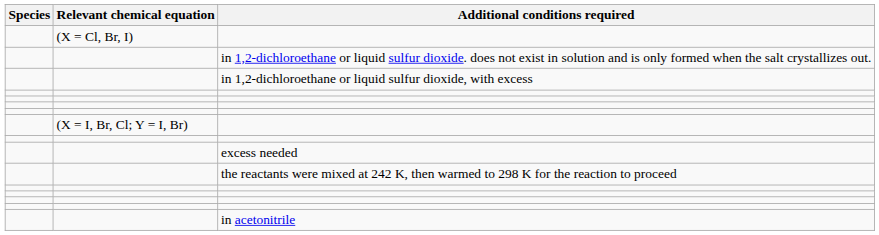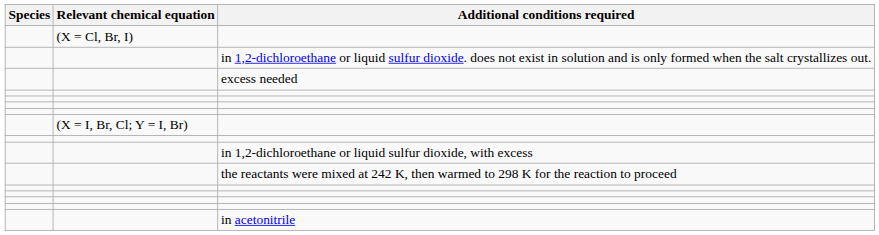 <table class="wikitable" style="margin-left: auto; margin-right: auto; border: none;">
 <tr>
 <th>Species</th>
 <th>Relevant chemical equation</th>
 <th>Additional conditions required</th>
 </tr>
 <tr>
 <td></td>
 <td> (X = Cl, Br, I)</td>
 <td></td>
 </tr>
 <tr>
 <td></td>
 <td></td>
 <td>in <a href='#'>1,2-dichloroethane</a> or liquid <a href='#'>sulfur dioxide</a>.  does not exist in solution and is only formed when the salt crystallizes out.</td>
 </tr>
 <tr>
 <td></td>
 <td></td>
-<td>in 1,2-dichloroethane or liquid sulfur dioxide, with excess </td>
+<td>excess  needed</td>
 </tr>
 <tr>
 <td></td>
 <td></td>
 <td></td>
 </tr>
 <tr>
 <td></td>
 <td></td>
 <td></td>
 </tr>
 <tr>
 <td></td>
 <td></td>
 <td></td>
 </tr>
 <tr>
 <td></td>
 <td></td>
 <td></td>
 </tr>
 <tr>
 <td></td>
 <td> (X = I, Br, Cl; Y = I, Br)</td>
 <td></td>
 </tr>
 <tr>
 <td></td>
 <td></td>
 <td></td>
 </tr>
 <tr>
 <td></td>
 <td></td>
-<td>excess  needed</td>
+<td>in 1,2-dichloroethane or liquid sulfur dioxide, with excess </td>
 </tr>
 <tr>
 <td></td>
 <td></td>
 <td>the reactants were mixed at 242 K, then warmed to 298 K for the reaction to proceed</td>
 </tr>
 <tr>
 <td></td>
 <td></td>
 <td></td>
 </tr>
 <tr>
 <td></td>
 <td></td>
 <td></td>
 </tr>
 <tr>
 <td></td>
 <td></td>
 <td></td>
 </tr>
 <tr>
 <td></td>
 <td></td>
 <td></td>
 </tr>
 <tr>
 <td></td>
 <td></td>
 <td>in <a href='#'>acetonitrile</a></td>
 </tr>
 </table>
